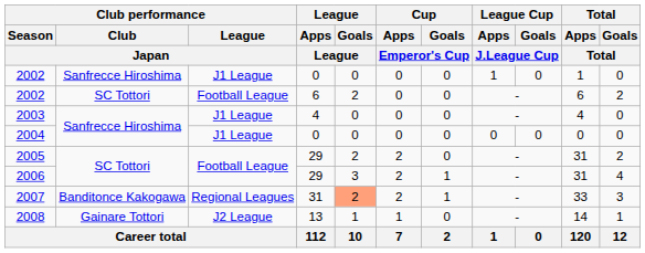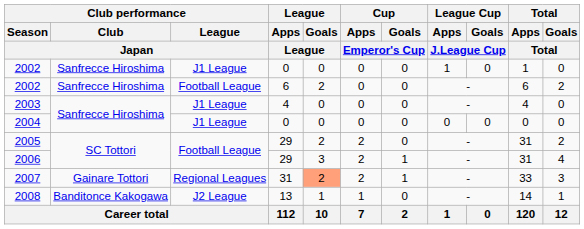 <table class="wikitable" style="text-align:center">
 <tr>
 <th colspan=3>Club performance</th>
 <th colspan=2>League</th>
 <th colspan=2>Cup</th>
 <th colspan=2>League Cup</th>
 <th colspan=2>Total</th>
 </tr>
 <tr>
 <th>Season</th>
 <th>Club</th>
 <th>League</th>
 <th>Apps</th>
 <th>Goals</th>
 <th>Apps</th>
 <th>Goals</th>
 <th>Apps</th>
 <th>Goals</th>
 <th>Apps</th>
 <th>Goals</th>
 </tr>
 <tr>
 <th colspan=3>Japan</th>
 <th colspan=2>League</th>
 <th colspan=2><a href='#'>Emperor's Cup</a></th>
 <th colspan=2><a href='#'>J.League Cup</a></th>
 <th colspan=2>Total</th>
 </tr>
 <tr>
 <td><a href='#'>2002</a></td>
 <td><a href='#'>Sanfrecce Hiroshima</a></td>
 <td><a href='#'>J1 League</a></td>
 <td>0</td>
 <td>0</td>
 <td>0</td>
 <td>0</td>
 <td>1</td>
 <td>0</td>
 <td>1</td>
 <td>0</td>
 </tr>
 <tr>
 <td><a href='#'>2002</a></td>
-<td><a href='#'>SC Tottori</a></td>
+<td><a href='#'>Sanfrecce Hiroshima</a></td>
 <td><a href='#'>Football League</a></td>
 <td>6</td>
 <td>2</td>
 <td>0</td>
 <td>0</td>
 <td colspan="2">-</td>
 <td>6</td>
 <td>2</td>
 </tr>
 <tr>
 <td><a href='#'>2003</a></td>
 <td rowspan="2"><a href='#'>Sanfrecce Hiroshima</a></td>
 <td><a href='#'>J1 League</a></td>
 <td>4</td>
 <td>0</td>
 <td>0</td>
 <td>0</td>
 <td colspan="2">-</td>
 <td>4</td>
 <td>0</td>
 </tr>
 <tr>
 <td><a href='#'>2004</a></td>
 <td><a href='#'>J1 League</a></td>
 <td>0</td>
 <td>0</td>
 <td>0</td>
 <td>0</td>
 <td>0</td>
 <td>0</td>
 <td>0</td>
 <td>0</td>
 </tr>
 <tr>
 <td><a href='#'>2005</a></td>
 <td rowspan="2"><a href='#'>SC Tottori</a></td>
 <td rowspan="2"><a href='#'>Football League</a></td>
 <td>29</td>
 <td>2</td>
 <td>2</td>
 <td>0</td>
 <td colspan="2">-</td>
 <td>31</td>
 <td>2</td>
 </tr>
 <tr>
 <td><a href='#'>2006</a></td>
 <td>29</td>
 <td>3</td>
 <td>2</td>
 <td>1</td>
 <td colspan="2">-</td>
 <td>31</td>
 <td>4</td>
 </tr>
 <tr>
 <td><a href='#'>2007</a></td>
-<td><a href='#'>Banditonce Kakogawa</a></td>
+<td><a href='#'>Gainare Tottori</a></td>
 <td><a href='#'>Regional Leagues</a></td>
 <td>31</td>
 <td style="background: lightsalmon;">2</td>
 <td>2</td>
 <td>1</td>
 <td colspan="2">-</td>
 <td>33</td>
 <td>3</td>
 </tr>
 <tr>
 <td><a href='#'>2008</a></td>
-<td><a href='#'>Gainare Tottori</a></td>
+<td><a href='#'>Banditonce Kakogawa</a></td>
 <td><a href='#'>J2 League</a></td>
 <td>13</td>
 <td>1</td>
 <td>1</td>
 <td>0</td>
 <td colspan="2">-</td>
 <td>14</td>
 <td>1</td>
 </tr>
 <tr>
 <th colspan=3>Career total</th>
 <th>112</th>
 <th>10</th>
 <th>7</th>
 <th>2</th>
 <th>1</th>
 <th>0</th>
 <th>120</th>
 <th>12</th>
 </tr>
 </table>
